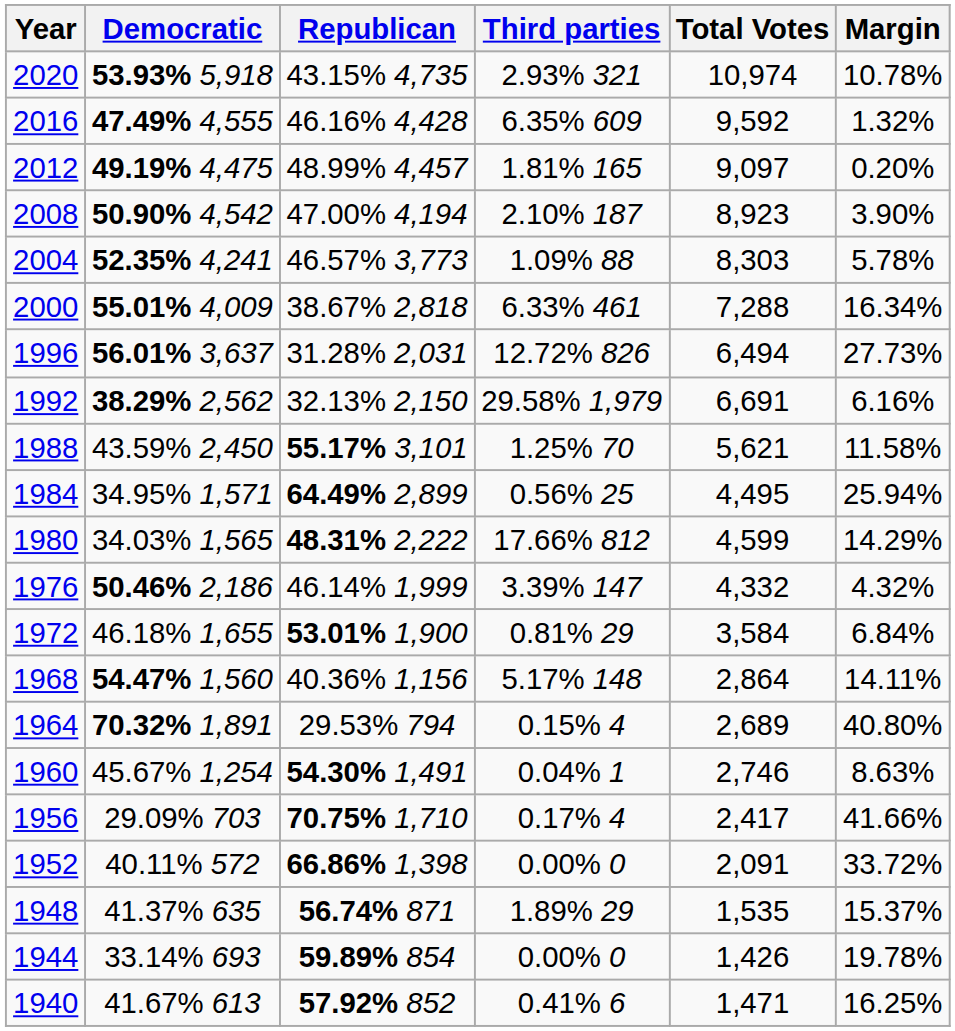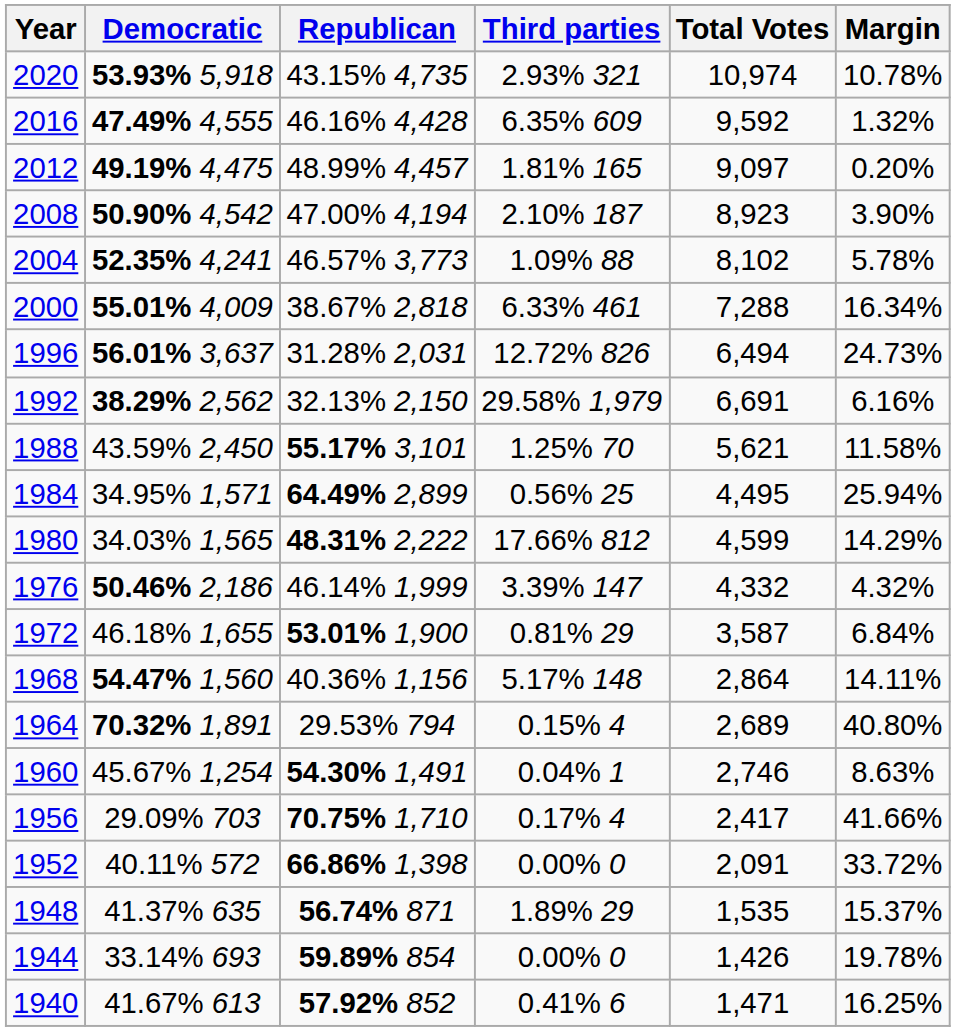 <table class="wikitable mw-collapsible" style="float:center; margin:1em; font-size:95%;">
 <tr style="background:lightgrey;">
 <th>Year</th>
 <th><a href='#'>Democratic</a></th>
 <th><a href='#'>Republican</a></th>
 <th><a href='#'>Third parties</a></th>
 <th>Total Votes</th>
 <th>Margin</th>
 </tr>
 <tr>
 <td align="center" ><a href='#'>2020</a></td>
 <td align="center" ><strong>53.93%</strong> <em>5,918</em></td>
 <td align="center" >43.15% <em>4,735</em></td>
 <td align="center" >2.93% <em>321</em></td>
 <td align="center" >10,974</td>
 <td align="center" >10.78%</td>
 </tr>
 <tr>
 <td align="center" ><a href='#'>2016</a></td>
 <td align="center" ><strong>47.49%</strong> <em>4,555</em></td>
 <td align="center" >46.16% <em>4,428</em></td>
 <td align="center" >6.35% <em>609</em></td>
 <td align="center" >9,592</td>
 <td align="center" >1.32%</td>
 </tr>
 <tr>
 <td align="center" ><a href='#'>2012</a></td>
 <td align="center" ><strong>49.19%</strong> <em>4,475</em></td>
 <td align="center" >48.99% <em>4,457</em></td>
 <td align="center" >1.81% <em>165</em></td>
 <td align="center" >9,097</td>
 <td align="center" >0.20%</td>
 </tr>
 <tr>
 <td align="center" ><a href='#'>2008</a></td>
 <td align="center" ><strong>50.90%</strong> <em>4,542</em></td>
 <td align="center" >47.00% <em>4,194</em></td>
 <td align="center" >2.10% <em>187</em></td>
 <td align="center" >8,923</td>
 <td align="center" >3.90%</td>
 </tr>
 <tr>
 <td align="center" ><a href='#'>2004</a></td>
 <td align="center" ><strong>52.35%</strong> <em>4,241</em></td>
 <td align="center" >46.57% <em>3,773</em></td>
 <td align="center" >1.09% <em>88</em></td>
-<td align="center" >8,303</td>
+<td align="center" >8,102</td>
 <td align="center" >5.78%</td>
 </tr>
 <tr>
 <td align="center" ><a href='#'>2000</a></td>
 <td align="center" ><strong>55.01%</strong> <em>4,009</em></td>
 <td align="center" >38.67% <em>2,818</em></td>
 <td align="center" >6.33% <em>461</em></td>
 <td align="center" >7,288</td>
 <td align="center" >16.34%</td>
 </tr>
 <tr>
 <td align="center" ><a href='#'>1996</a></td>
 <td align="center" ><strong>56.01%</strong> <em>3,637</em></td>
 <td align="center" >31.28% <em>2,031</em></td>
 <td align="center" >12.72% <em>826</em></td>
 <td align="center" >6,494</td>
-<td align="center" >27.73%</td>
+<td align="center" >24.73%</td>
 </tr>
 <tr>
 <td align="center" ><a href='#'>1992</a></td>
 <td align="center" ><strong>38.29%</strong> <em>2,562</em></td>
 <td align="center" >32.13% <em>2,150</em></td>
 <td align="center" >29.58% <em>1,979</em></td>
 <td align="center" >6,691</td>
 <td align="center" >6.16%</td>
 </tr>
 <tr>
 <td align="center" ><a href='#'>1988</a></td>
 <td align="center" >43.59% <em>2,450</em></td>
 <td align="center" ><strong>55.17%</strong> <em>3,101</em></td>
 <td align="center" >1.25% <em>70</em></td>
 <td align="center" >5,621</td>
 <td align="center" >11.58%</td>
 </tr>
 <tr>
 <td align="center" ><a href='#'>1984</a></td>
 <td align="center" >34.95% <em>1,571</em></td>
 <td align="center" ><strong>64.49%</strong> <em>2,899</em></td>
 <td align="center" >0.56% <em>25</em></td>
 <td align="center" >4,495</td>
 <td align="center" >25.94%</td>
 </tr>
 <tr>
 <td align="center" ><a href='#'>1980</a></td>
 <td align="center" >34.03% <em>1,565</em></td>
 <td align="center" ><strong>48.31%</strong> <em>2,222</em></td>
 <td align="center" >17.66% <em>812</em></td>
 <td align="center" >4,599</td>
 <td align="center" >14.29%</td>
 </tr>
 <tr>
 <td align="center" ><a href='#'>1976</a></td>
 <td align="center" ><strong>50.46%</strong> <em>2,186</em></td>
 <td align="center" >46.14% <em>1,999</em></td>
 <td align="center" >3.39% <em>147</em></td>
 <td align="center" >4,332</td>
 <td align="center" >4.32%</td>
 </tr>
 <tr>
 <td align="center" ><a href='#'>1972</a></td>
 <td align="center" >46.18% <em>1,655</em></td>
 <td align="center" ><strong>53.01%</strong> <em>1,900</em></td>
 <td align="center" >0.81% <em>29</em></td>
-<td align="center" >3,584</td>
+<td align="center" >3,587</td>
 <td align="center" >6.84%</td>
 </tr>
 <tr>
 <td align="center" ><a href='#'>1968</a></td>
 <td align="center" ><strong>54.47%</strong> <em>1,560</em></td>
 <td align="center" >40.36% <em>1,156</em></td>
 <td align="center" >5.17% <em>148</em></td>
 <td align="center" >2,864</td>
 <td align="center" >14.11%</td>
 </tr>
 <tr>
 <td align="center" ><a href='#'>1964</a></td>
 <td align="center" ><strong>70.32%</strong> <em>1,891</em></td>
 <td align="center" >29.53% <em>794</em></td>
 <td align="center" >0.15% <em>4</em></td>
 <td align="center" >2,689</td>
 <td align="center" >40.80%</td>
 </tr>
 <tr>
 <td align="center" ><a href='#'>1960</a></td>
 <td align="center" >45.67% <em>1,254</em></td>
 <td align="center" ><strong>54.30%</strong> <em>1,491</em></td>
 <td align="center" >0.04% <em>1</em></td>
 <td align="center" >2,746</td>
 <td align="center" >8.63%</td>
 </tr>
 <tr>
 <td align="center" ><a href='#'>1956</a></td>
 <td align="center" >29.09% <em>703</em></td>
 <td align="center" ><strong>70.75%</strong> <em>1,710</em></td>
 <td align="center" >0.17% <em>4</em></td>
 <td align="center" >2,417</td>
 <td align="center" >41.66%</td>
 </tr>
 <tr>
 <td align="center" ><a href='#'>1952</a></td>
 <td align="center" >40.11% <em>572</em></td>
 <td align="center" ><strong>66.86%</strong> <em>1,398</em></td>
 <td align="center" >0.00% <em>0</em></td>
 <td align="center" >2,091</td>
 <td align="center" >33.72%</td>
 </tr>
 <tr>
 <td align="center" ><a href='#'>1948</a></td>
 <td align="center" >41.37% <em>635</em></td>
 <td align="center" ><strong>56.74%</strong> <em>871</em></td>
 <td align="center" >1.89% <em>29</em></td>
 <td align="center" >1,535</td>
 <td align="center" >15.37%</td>
 </tr>
 <tr>
 <td align="center" ><a href='#'>1944</a></td>
 <td align="center" >33.14% <em>693</em></td>
 <td align="center" ><strong>59.89%</strong> <em>854</em></td>
 <td align="center" >0.00% <em>0</em></td>
 <td align="center" >1,426</td>
 <td align="center" >19.78%</td>
 </tr>
 <tr>
 <td align="center" ><a href='#'>1940</a></td>
 <td align="center" >41.67% <em>613</em></td>
 <td align="center" ><strong>57.92%</strong> <em>852</em></td>
 <td align="center" >0.41% <em>6</em></td>
 <td align="center" >1,471</td>
 <td align="center" >16.25%</td>
 </tr>
 </table>
